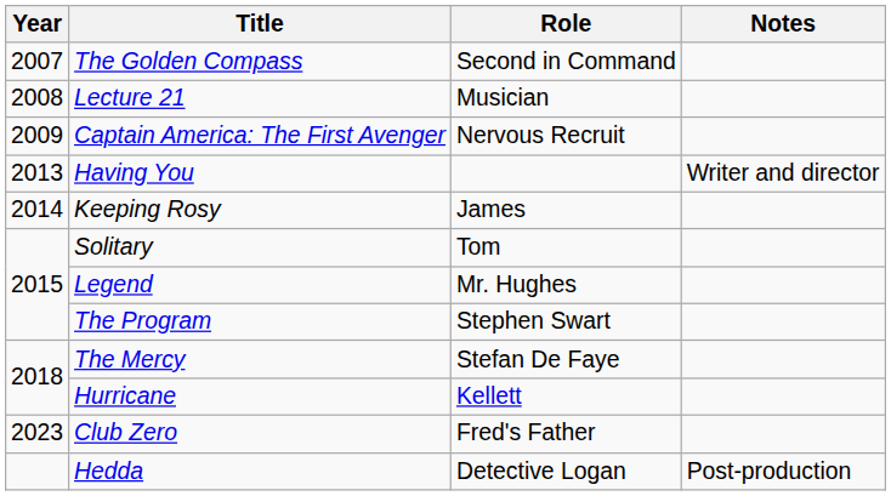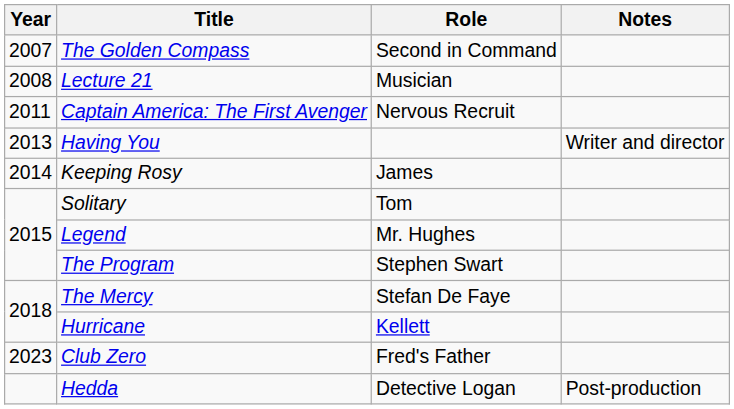 <table class="wikitable sortable">
 <tr>
 <th>Year</th>
 <th>Title</th>
 <th>Role</th>
 <th class="unsortable">Notes</th>
 </tr>
 <tr>
 <td>2007</td>
 <td><em><a href='#'>The Golden Compass</a></em></td>
 <td>Second in Command</td>
 <td></td>
 </tr>
 <tr>
 <td>2008</td>
 <td><em><a href='#'>Lecture 21</a></em></td>
 <td>Musician</td>
 </tr>
 <tr>
-<td>2009</td>
+<td>2011</td>
 <td><em><a href='#'>Captain America: The First Avenger</a></em></td>
 <td>Nervous Recruit</td>
 <td></td>
 </tr>
 <tr>
 <td>2013</td>
 <td><em><a href='#'>Having You</a></em></td>
 <td></td>
 <td>Writer and director</td>
 </tr>
 <tr>
 <td>2014</td>
 <td><em>Keeping Rosy</em></td>
 <td>James</td>
 <td></td>
 </tr>
 <tr>
 <td rowspan="3">2015</td>
 <td><em>Solitary</em></td>
 <td>Tom</td>
 <td></td>
 </tr>
 <tr>
 <td><em><a href='#'>Legend</a></em></td>
 <td>Mr. Hughes</td>
 <td></td>
 </tr>
 <tr>
 <td><em><a href='#'>The Program</a></em></td>
 <td>Stephen Swart</td>
 <td></td>
 </tr>
 <tr>
 <td rowspan="2">2018</td>
 <td><em><a href='#'>The Mercy</a></em></td>
 <td>Stefan De Faye</td>
 </tr>
 <tr>
 <td><em><a href='#'>Hurricane</a></em></td>
 <td><a href='#'>Kellett</a></td>
 <td></td>
 </tr>
 <tr>
 <td>2023</td>
 <td><em><a href='#'>Club Zero</a></em></td>
 <td>Fred's Father</td>
 </tr>
 <tr>
 <td></td>
 <td><em><a href='#'>Hedda</a></em></td>
 <td>Detective Logan</td>
 <td>Post-production</td>
 </tr>
 </table>
